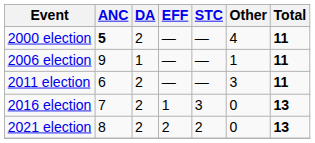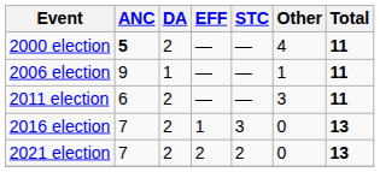 <table class="wikitable">
 <tr>
 <th>Event</th>
 <th><a href='#'>ANC</a></th>
 <th><a href='#'>DA</a></th>
 <th><a href='#'>EFF</a></th>
 <th><a href='#'>STC</a></th>
 <th>Other</th>
 <th>Total</th>
 </tr>
 <tr>
 <td><a href='#'>2000 election</a></td>
 <td><strong>5</strong></td>
 <td>2</td>
 <td>—</td>
 <td>—</td>
 <td>4</td>
 <td><strong>11</strong></td>
 </tr>
 <tr>
 <td><a href='#'>2006 election</a></td>
 <td>9</td>
 <td>1</td>
 <td>—</td>
 <td>—</td>
 <td>1</td>
 <td><strong>11</strong></td>
 </tr>
 <tr>
 <td><a href='#'>2011 election</a></td>
 <td>6</td>
 <td>2</td>
 <td>—</td>
 <td>—</td>
 <td>3</td>
 <td><strong>11</strong></td>
 </tr>
 <tr>
 <td><a href='#'>2016 election</a></td>
 <td>7</td>
 <td>2</td>
 <td>1</td>
 <td>3</td>
 <td>0</td>
 <td><strong>13</strong></td>
 </tr>
 <tr>
 <td><a href='#'>2021 election</a></td>
-<td>8</td>
+<td>7</td>
 <td>2</td>
 <td>2</td>
 <td>2</td>
 <td>0</td>
 <td><strong>13</strong></td>
 </tr>
 <tr>
 </tr>
 </table>
